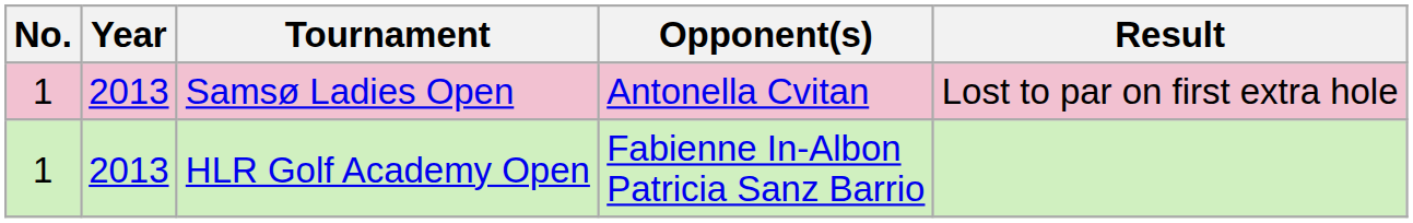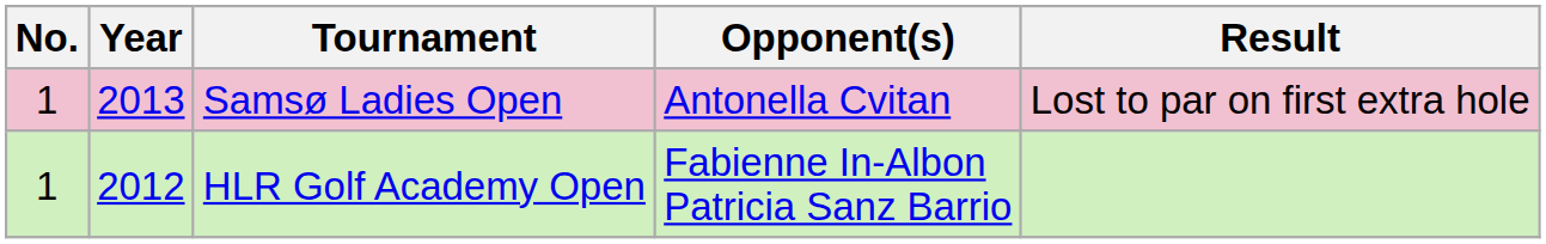 <table class="wikitable" style="font-size:95%;">
 <tr>
 <th>No.</th>
 <th>Year</th>
 <th>Tournament</th>
 <th>Opponent(s)</th>
 <th>Result</th>
 </tr>
 <tr style="background:#F2C1D1;">
 <td align=center>1</td>
 <td><a href='#'>2013</a></td>
 <td><a href='#'>Samsø Ladies Open</a></td>
 <td> <a href='#'>Antonella Cvitan</a></td>
 <td>Lost to par on first extra hole</td>
 </tr>
 <tr style="background:#D0F0C0;">
 <td align=center>1</td>
-<td><a href='#'>2013</a></td>
+<td><a href='#'>2012</a></td>
 <td><a href='#'>HLR Golf Academy Open</a></td>
 <td> <a href='#'>Fabienne In-Albon</a><br> <a href='#'>Patricia Sanz Barrio</a></td>
 <td></td>
 </tr>
 </table>
